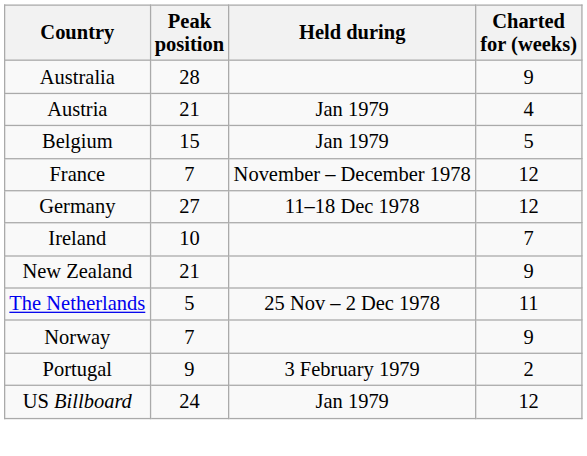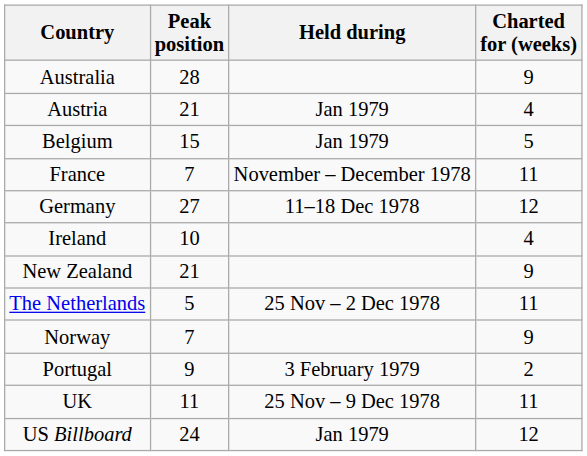 <table class="wikitable sortable" style="float:left; text-align:center">
 <tr>
 <th>Country</th>
 <th>Peak<br>position</th>
 <th>Held during</th>
 <th>Charted<br>for (weeks)</th>
 </tr>
 <tr>
 <td>Australia</td>
 <td>28</td>
 <td></td>
 <td>9</td>
 </tr>
 <tr>
 <td>Austria</td>
 <td>21</td>
 <td>Jan 1979</td>
 <td>4</td>
 </tr>
 <tr>
 <td>Belgium</td>
 <td>15</td>
 <td>Jan 1979</td>
 <td>5</td>
 </tr>
 <tr>
 <td>France</td>
 <td>7</td>
 <td>November – December 1978</td>
-<td>12</td>
+<td>11</td>
 </tr>
 <tr>
 <td>Germany</td>
 <td>27</td>
 <td>11–18 Dec 1978</td>
 <td>12</td>
 </tr>
 <tr>
 <td>Ireland</td>
 <td>10</td>
 <td></td>
-<td>7</td>
+<td>4</td>
 </tr>
 <tr>
 <td>New Zealand</td>
 <td>21</td>
 <td></td>
 <td>9</td>
 </tr>
 <tr>
 <td><a href='#'>The Netherlands</a></td>
 <td>5</td>
 <td>25 Nov – 2 Dec 1978</td>
 <td>11</td>
 </tr>
 <tr>
 <td>Norway</td>
 <td>7</td>
 <td></td>
 <td>9</td>
 </tr>
 <tr>
 <td>Portugal</td>
 <td>9</td>
 <td>3 February 1979</td>
 <td>2</td>
 </tr>
 <tr>
+<td>UK</td>
+<td>11</td>
+<td>25 Nov – 9 Dec 1978</td>
+<td>11</td>
+</tr>
+<tr>
 <td>US <em>Billboard</em></td>
 <td>24</td>
 <td>Jan 1979</td>
 <td>12</td>
 </tr>
 </table>
